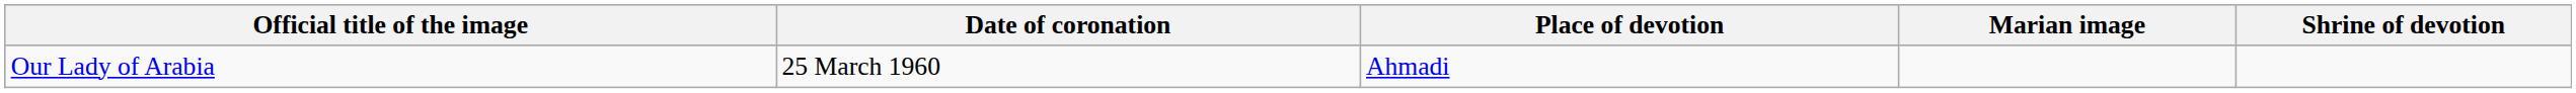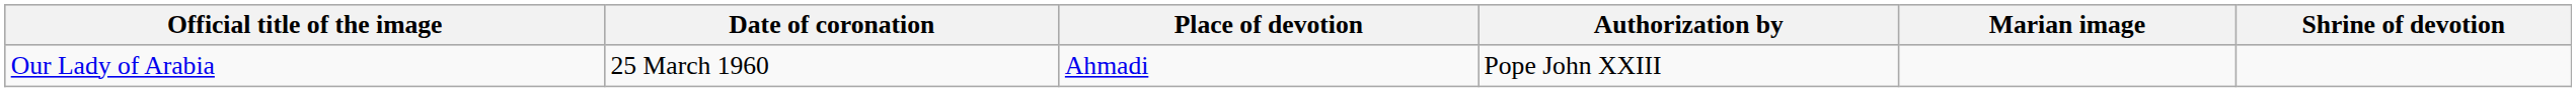 <table class="wikitable sortable" width="100%">
 <tr>
 <th>Official title of the image</th>
 <th data-sort-type="date">Date of coronation</th>
 <th>Place of devotion</th>
+<th>Authorization by</th>
 <th width=200px class=unsortable>Marian image</th>
 <th width=200px class=unsortable>Shrine of devotion</th>
 </tr>
 <tr>
 <td><a href='#'>Our Lady of Arabia</a></td>
 <td>25 March 1960</td>
 <td><a href='#'>Ahmadi</a></td>
+<td>Pope John XXIII </td>
 <td></td>
 <td></td>
 </tr>
 </table>
